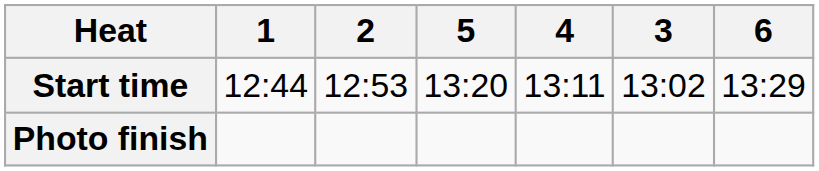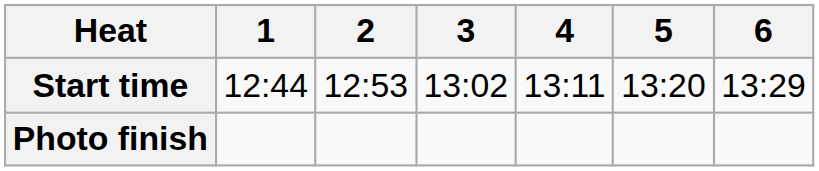 <table class="wikitable" style="text-align:center">
 <tr>
 <th>Heat</th>
 <th>1</th>
 <th>2</th>
+<th>3</th>
+<th>4</th>
 <th>5</th>
-<th>4</th>
-<th>3</th>
 <th>6</th>
 </tr>
 <tr>
 <th>Start time</th>
 <td>12:44</td>
 <td>12:53</td>
+<td>13:02</td>
+<td>13:11</td>
 <td>13:20</td>
-<td>13:11</td>
-<td>13:02</td>
 <td>13:29</td>
 </tr>
 <tr>
 <th>Photo finish</th>
 <td></td>
 <td></td>
 <td></td>
 <td></td>
 <td></td>
 <td></td>
 </tr>
 </table>
